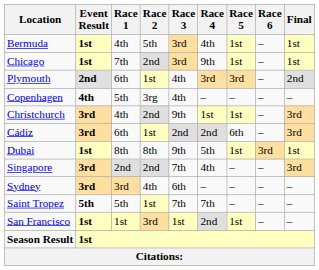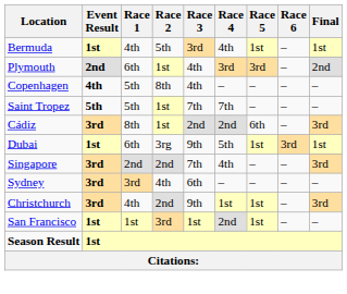 <table class="wikitable">
 <tr>
 <th>Location</th>
 <th>Event<br>Result</th>
 <th>Race<br>1</th>
 <th>Race<br>2</th>
 <th>Race<br>3</th>
 <th>Race<br>4</th>
 <th>Race<br>5</th>
 <th>Race<br>6</th>
 <th>Final</th>
 </tr>
 <tr>
 <td> <a href='#'>Bermuda</a></td>
 <td style="background:#FFFFBF;"><strong>1st</strong></td>
 <td>4th</td>
 <td>5th</td>
 <td style="background:#FFDF9F;">3rd</td>
 <td>4th</td>
 <td style="background:#FFFFBF;">1st</td>
 <td>–</td>
 <td style="background:#FFFFBF;">1st</td>
 </tr>
 <tr>
-<td> <a href='#'>Chicago</a></td>
-<td style="background:#FFFFBF;"><strong>1st</strong></td>
-<td>7th</td>
-<td style="background:#DFDFDF;">2nd</td>
-<td style="background:#FFDF9F;">3rd</td>
-<td>9th</td>
-<td style="background:#FFFFBF;">1st</td>
-<td>–</td>
-<td style="background:#FFFFBF;">1st</td>
-</tr>
-<tr>
 <td> <a href='#'>Plymouth</a></td>
 <td style="background:#DFDFDF;"><strong>2nd</strong></td>
 <td>6th</td>
 <td style="background:#FFFFBF;">1st</td>
 <td>4th</td>
 <td style="background:#FFDF9F;">3rd</td>
 <td style="background:#FFDF9F;">3rd</td>
 <td>–</td>
 <td style="background:#DFDFDF;">2nd</td>
 </tr>
 <tr>
 <td> <a href='#'>Copenhagen</a></td>
 <td><strong>4th</strong></td>
 <td>5th</td>
-<td>3rg</td>
+<td>8th</td>
 <td>4th</td>
 <td>–</td>
 <td>–</td>
 <td>–</td>
 <td>–</td>
 </tr>
 <tr>
-<td> <a href='#'>Christchurch</a></td>
-<td style="background:#FFDF9F;"><strong>3rd</strong></td>
-<td>4th</td>
-<td style="background:#DFDFDF;">2nd</td>
-<td>9th</td>
+<td> <a href='#'>Saint Tropez</a></td>
+<td><strong>5th</strong></td>
+<td>5th</td>
 <td style="background:#FFFFBF;">1st</td>
-<td style="background:#FFFFBF;">1st</td>
+<td>7th</td>
+<td>7th</td>
 <td>–</td>
-<td style="background:#FFDF9F;">3rd</td>
+<td>–</td>
+<td>–</td>
 </tr>
 <tr>
 <td> <a href='#'>Cádiz</a></td>
 <td style="background:#FFDF9F;"><strong>3rd</strong></td>
-<td>6th</td>
+<td>8th</td>
 <td style="background:#FFFFBF;">1st</td>
 <td style="background:#DFDFDF;">2nd</td>
 <td style="background:#DFDFDF;">2nd</td>
 <td>6th</td>
 <td>–</td>
 <td style="background:#FFDF9F;">3rd</td>
 </tr>
 <tr>
 <td> <a href='#'>Dubai</a></td>
 <td style="background:#FFFFBF;"><strong>1st</strong></td>
-<td>8th</td>
-<td>8th</td>
+<td>6th</td>
+<td>3rg</td>
 <td>9th</td>
 <td>5th</td>
 <td style="background:#FFFFBF;">1st</td>
 <td style="background:#FFDF9F;">3rd</td>
 <td style="background:#FFFFBF;">1st</td>
 </tr>
 <tr>
 <td> <a href='#'>Singapore</a></td>
 <td style="background:#FFDF9F;"><strong>3rd</strong></td>
 <td style="background:#DFDFDF;">2nd</td>
 <td style="background:#DFDFDF;">2nd</td>
 <td>7th</td>
 <td>4th</td>
 <td>–</td>
 <td>–</td>
 <td style="background:#FFDF9F;">3rd</td>
 </tr>
 <tr>
 <td> <a href='#'>Sydney</a></td>
 <td style="background:#FFDF9F;"><strong>3rd</strong></td>
 <td style="background:#FFDF9F;">3rd</td>
 <td>4th</td>
 <td>6th</td>
 <td>–</td>
 <td>–</td>
 <td>–</td>
 <td>–</td>
 </tr>
 <tr>
-<td> <a href='#'>Saint Tropez</a></td>
-<td><strong>5th</strong></td>
-<td>5th</td>
+<td> <a href='#'>Christchurch</a></td>
+<td style="background:#FFDF9F;"><strong>3rd</strong></td>
+<td>4th</td>
+<td style="background:#DFDFDF;">2nd</td>
+<td>9th</td>
 <td style="background:#FFFFBF;">1st</td>
-<td>7th</td>
-<td>7th</td>
+<td style="background:#FFFFBF;">1st</td>
 <td>–</td>
-<td>–</td>
-<td>–</td>
+<td style="background:#FFDF9F;">3rd</td>
 </tr>
 <tr>
 <td> <a href='#'>San Francisco</a></td>
 <td style="background:#FFFFBF;"><strong>1st</strong></td>
 <td style="background:#FFFFBF;">1st</td>
 <td style="background:#FFDF9F;">3rd</td>
 <td style="background:#FFFFBF;">1st</td>
 <td style="background:#DFDFDF;">2nd</td>
 <td style="background:#FFFFBF;">1st</td>
 <td>–</td>
 <td>–</td>
 </tr>
 <tr>
 <td><strong>Season Result</strong></td>
 <td colspan="8" style="background:#FFFFBF;"><strong>1st</strong></td>
 </tr>
 <tr>
 <th colspan="9">Citations:</th>
 </tr>
 </table>
